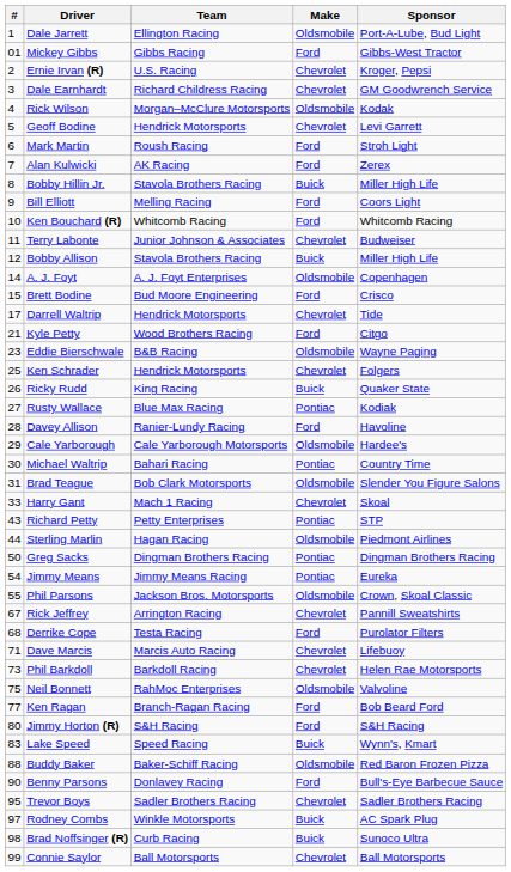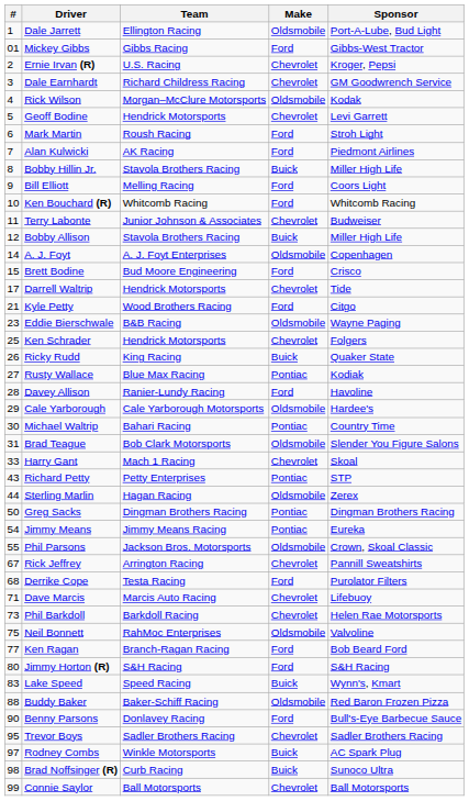 <table class="wikitable" style="font-size:95%">
 <tr>
 <th>#</th>
 <th>Driver</th>
 <th>Team</th>
 <th>Make</th>
 <th>Sponsor</th>
 </tr>
 <tr>
 <td>1</td>
 <td><a href='#'>Dale Jarrett</a></td>
 <td><a href='#'>Ellington Racing</a></td>
 <td><a href='#'>Oldsmobile</a></td>
 <td><a href='#'>Port-A-Lube</a>, <a href='#'>Bud Light</a></td>
 </tr>
 <tr>
 <td>01</td>
 <td><a href='#'>Mickey Gibbs</a></td>
 <td><a href='#'>Gibbs Racing</a></td>
 <td><a href='#'>Ford</a></td>
 <td><a href='#'>Gibbs-West Tractor</a></td>
 </tr>
 <tr>
 <td>2</td>
 <td><a href='#'>Ernie Irvan</a> <strong>(R)</strong></td>
 <td><a href='#'>U.S. Racing</a></td>
 <td><a href='#'>Chevrolet</a></td>
 <td><a href='#'>Kroger</a>, <a href='#'>Pepsi</a></td>
 </tr>
 <tr>
 <td>3</td>
 <td><a href='#'>Dale Earnhardt</a></td>
 <td><a href='#'>Richard Childress Racing</a></td>
 <td><a href='#'>Chevrolet</a></td>
 <td><a href='#'>GM Goodwrench Service</a></td>
 </tr>
 <tr>
 <td>4</td>
 <td><a href='#'>Rick Wilson</a></td>
 <td><a href='#'>Morgan–McClure Motorsports</a></td>
 <td><a href='#'>Oldsmobile</a></td>
 <td><a href='#'>Kodak</a></td>
 </tr>
 <tr>
 <td>5</td>
 <td><a href='#'>Geoff Bodine</a></td>
 <td><a href='#'>Hendrick Motorsports</a></td>
 <td><a href='#'>Chevrolet</a></td>
 <td><a href='#'>Levi Garrett</a></td>
 </tr>
 <tr>
 <td>6</td>
 <td><a href='#'>Mark Martin</a></td>
 <td><a href='#'>Roush Racing</a></td>
 <td><a href='#'>Ford</a></td>
 <td><a href='#'>Stroh Light</a></td>
 </tr>
 <tr>
 <td>7</td>
 <td><a href='#'>Alan Kulwicki</a></td>
 <td><a href='#'>AK Racing</a></td>
 <td><a href='#'>Ford</a></td>
-<td><a href='#'>Zerex</a></td>
+<td><a href='#'>Piedmont Airlines</a></td>
 </tr>
 <tr>
 <td>8</td>
 <td><a href='#'>Bobby Hillin Jr.</a></td>
 <td><a href='#'>Stavola Brothers Racing</a></td>
 <td><a href='#'>Buick</a></td>
 <td><a href='#'>Miller High Life</a></td>
 </tr>
 <tr>
 <td>9</td>
 <td><a href='#'>Bill Elliott</a></td>
 <td><a href='#'>Melling Racing</a></td>
 <td><a href='#'>Ford</a></td>
 <td><a href='#'>Coors Light</a></td>
 </tr>
 <tr>
 <td>10</td>
 <td><a href='#'>Ken Bouchard</a> <strong>(R)</strong></td>
 <td>Whitcomb Racing</td>
 <td><a href='#'>Ford</a></td>
 <td>Whitcomb Racing</td>
 </tr>
 <tr>
 <td>11</td>
 <td><a href='#'>Terry Labonte</a></td>
 <td><a href='#'>Junior Johnson & Associates</a></td>
 <td><a href='#'>Chevrolet</a></td>
 <td><a href='#'>Budweiser</a></td>
 </tr>
 <tr>
 <td>12</td>
 <td><a href='#'>Bobby Allison</a></td>
 <td><a href='#'>Stavola Brothers Racing</a></td>
 <td><a href='#'>Buick</a></td>
 <td><a href='#'>Miller High Life</a></td>
 </tr>
 <tr>
 <td>14</td>
 <td><a href='#'>A. J. Foyt</a></td>
 <td><a href='#'>A. J. Foyt Enterprises</a></td>
 <td><a href='#'>Oldsmobile</a></td>
 <td><a href='#'>Copenhagen</a></td>
 </tr>
 <tr>
 <td>15</td>
 <td><a href='#'>Brett Bodine</a></td>
 <td><a href='#'>Bud Moore Engineering</a></td>
 <td><a href='#'>Ford</a></td>
 <td><a href='#'>Crisco</a></td>
 </tr>
 <tr>
 <td>17</td>
 <td><a href='#'>Darrell Waltrip</a></td>
 <td><a href='#'>Hendrick Motorsports</a></td>
 <td><a href='#'>Chevrolet</a></td>
 <td><a href='#'>Tide</a></td>
 </tr>
 <tr>
 <td>21</td>
 <td><a href='#'>Kyle Petty</a></td>
 <td><a href='#'>Wood Brothers Racing</a></td>
 <td><a href='#'>Ford</a></td>
 <td><a href='#'>Citgo</a></td>
 </tr>
 <tr>
 <td>23</td>
 <td><a href='#'>Eddie Bierschwale</a></td>
 <td><a href='#'>B&B Racing</a></td>
 <td><a href='#'>Oldsmobile</a></td>
 <td><a href='#'>Wayne Paging</a></td>
 </tr>
 <tr>
 <td>25</td>
 <td><a href='#'>Ken Schrader</a></td>
 <td><a href='#'>Hendrick Motorsports</a></td>
 <td><a href='#'>Chevrolet</a></td>
 <td><a href='#'>Folgers</a></td>
 </tr>
 <tr>
 <td>26</td>
 <td><a href='#'>Ricky Rudd</a></td>
 <td><a href='#'>King Racing</a></td>
 <td><a href='#'>Buick</a></td>
 <td><a href='#'>Quaker State</a></td>
 </tr>
 <tr>
 <td>27</td>
 <td><a href='#'>Rusty Wallace</a></td>
 <td><a href='#'>Blue Max Racing</a></td>
 <td><a href='#'>Pontiac</a></td>
 <td><a href='#'>Kodiak</a></td>
 </tr>
 <tr>
 <td>28</td>
 <td><a href='#'>Davey Allison</a></td>
 <td><a href='#'>Ranier-Lundy Racing</a></td>
 <td><a href='#'>Ford</a></td>
 <td><a href='#'>Havoline</a></td>
 </tr>
 <tr>
 <td>29</td>
 <td><a href='#'>Cale Yarborough</a></td>
 <td><a href='#'>Cale Yarborough Motorsports</a></td>
 <td><a href='#'>Oldsmobile</a></td>
 <td><a href='#'>Hardee's</a></td>
 </tr>
 <tr>
 <td>30</td>
 <td><a href='#'>Michael Waltrip</a></td>
 <td><a href='#'>Bahari Racing</a></td>
 <td><a href='#'>Pontiac</a></td>
 <td><a href='#'>Country Time</a></td>
 </tr>
 <tr>
 <td>31</td>
 <td><a href='#'>Brad Teague</a></td>
 <td><a href='#'>Bob Clark Motorsports</a></td>
 <td><a href='#'>Oldsmobile</a></td>
 <td><a href='#'>Slender You Figure Salons</a></td>
 </tr>
 <tr>
 <td>33</td>
 <td><a href='#'>Harry Gant</a></td>
 <td><a href='#'>Mach 1 Racing</a></td>
 <td><a href='#'>Chevrolet</a></td>
 <td><a href='#'>Skoal</a></td>
 </tr>
 <tr>
 <td>43</td>
 <td><a href='#'>Richard Petty</a></td>
 <td><a href='#'>Petty Enterprises</a></td>
 <td><a href='#'>Pontiac</a></td>
 <td><a href='#'>STP</a></td>
 </tr>
 <tr>
 <td>44</td>
 <td><a href='#'>Sterling Marlin</a></td>
 <td><a href='#'>Hagan Racing</a></td>
 <td><a href='#'>Oldsmobile</a></td>
-<td><a href='#'>Piedmont Airlines</a></td>
+<td><a href='#'>Zerex</a></td>
 </tr>
 <tr>
 <td>50</td>
 <td><a href='#'>Greg Sacks</a></td>
 <td><a href='#'>Dingman Brothers Racing</a></td>
 <td><a href='#'>Pontiac</a></td>
 <td><a href='#'>Dingman Brothers Racing</a></td>
 </tr>
 <tr>
 <td>54</td>
 <td><a href='#'>Jimmy Means</a></td>
 <td><a href='#'>Jimmy Means Racing</a></td>
 <td><a href='#'>Pontiac</a></td>
 <td><a href='#'>Eureka</a></td>
 </tr>
 <tr>
 <td>55</td>
 <td><a href='#'>Phil Parsons</a></td>
 <td><a href='#'>Jackson Bros. Motorsports</a></td>
 <td><a href='#'>Oldsmobile</a></td>
 <td><a href='#'>Crown</a>, <a href='#'>Skoal Classic</a></td>
 </tr>
 <tr>
 <td>67</td>
 <td><a href='#'>Rick Jeffrey</a></td>
 <td><a href='#'>Arrington Racing</a></td>
 <td><a href='#'>Chevrolet</a></td>
 <td><a href='#'>Pannill Sweatshirts</a></td>
 </tr>
 <tr>
 <td>68</td>
 <td><a href='#'>Derrike Cope</a></td>
 <td><a href='#'>Testa Racing</a></td>
 <td><a href='#'>Ford</a></td>
 <td><a href='#'>Purolator Filters</a></td>
 </tr>
 <tr>
 <td>71</td>
 <td><a href='#'>Dave Marcis</a></td>
 <td><a href='#'>Marcis Auto Racing</a></td>
 <td><a href='#'>Chevrolet</a></td>
 <td><a href='#'>Lifebuoy</a></td>
 </tr>
 <tr>
 <td>73</td>
 <td><a href='#'>Phil Barkdoll</a></td>
 <td><a href='#'>Barkdoll Racing</a></td>
 <td><a href='#'>Chevrolet</a></td>
 <td><a href='#'>Helen Rae Motorsports</a></td>
 </tr>
 <tr>
 <td>75</td>
 <td><a href='#'>Neil Bonnett</a></td>
 <td><a href='#'>RahMoc Enterprises</a></td>
 <td><a href='#'>Oldsmobile</a></td>
 <td><a href='#'>Valvoline</a></td>
 </tr>
 <tr>
 <td>77</td>
 <td><a href='#'>Ken Ragan</a></td>
 <td><a href='#'>Branch-Ragan Racing</a></td>
 <td><a href='#'>Ford</a></td>
 <td><a href='#'>Bob Beard Ford</a></td>
 </tr>
 <tr>
 <td>80</td>
 <td><a href='#'>Jimmy Horton</a> <strong>(R)</strong></td>
 <td><a href='#'>S&H Racing</a></td>
 <td><a href='#'>Ford</a></td>
 <td><a href='#'>S&H Racing</a></td>
 </tr>
 <tr>
 <td>83</td>
 <td><a href='#'>Lake Speed</a></td>
 <td><a href='#'>Speed Racing</a></td>
 <td><a href='#'>Buick</a></td>
 <td><a href='#'>Wynn's</a>, <a href='#'>Kmart</a></td>
 </tr>
 <tr>
 <td>88</td>
 <td><a href='#'>Buddy Baker</a></td>
 <td><a href='#'>Baker-Schiff Racing</a></td>
 <td><a href='#'>Oldsmobile</a></td>
 <td><a href='#'>Red Baron Frozen Pizza</a></td>
 </tr>
 <tr>
 <td>90</td>
 <td><a href='#'>Benny Parsons</a></td>
 <td><a href='#'>Donlavey Racing</a></td>
 <td><a href='#'>Ford</a></td>
 <td><a href='#'>Bull's-Eye Barbecue Sauce</a></td>
 </tr>
 <tr>
 <td>95</td>
 <td><a href='#'>Trevor Boys</a></td>
 <td><a href='#'>Sadler Brothers Racing</a></td>
 <td><a href='#'>Chevrolet</a></td>
 <td><a href='#'>Sadler Brothers Racing</a></td>
 </tr>
 <tr>
 <td>97</td>
 <td><a href='#'>Rodney Combs</a></td>
 <td><a href='#'>Winkle Motorsports</a></td>
 <td><a href='#'>Buick</a></td>
 <td><a href='#'>AC Spark Plug</a></td>
 </tr>
 <tr>
 <td>98</td>
 <td><a href='#'>Brad Noffsinger</a> <strong>(R)</strong></td>
 <td><a href='#'>Curb Racing</a></td>
 <td><a href='#'>Buick</a></td>
 <td><a href='#'>Sunoco Ultra</a></td>
 </tr>
 <tr>
 <td>99</td>
 <td><a href='#'>Connie Saylor</a></td>
 <td><a href='#'>Ball Motorsports</a></td>
 <td><a href='#'>Chevrolet</a></td>
 <td><a href='#'>Ball Motorsports</a></td>
 </tr>
 </table>
